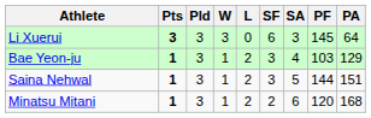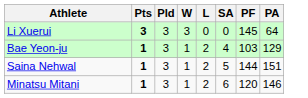 <table class=wikitable style="text-align:center">
 <tr>
 <th width=175>Athlete</th>
 <th width=20>Pts</th>
 <th width=20>Pld</th>
 <th width=20>W</th>
 <th width=20>L</th>
-<th width=20>SF</th>
 <th width=20>SA</th>
 <th width=20>PF</th>
 <th width=20>PA</th>
 </tr>
 <tr bgcolor=ccffcc>
 <td style="text-align:left"> <a href='#'>Li Xuerui</a></td>
 <td><strong>3</strong></td>
 <td>3</td>
 <td>3</td>
 <td>0</td>
-<td>6</td>
-<td>3</td>
+<td>0</td>
 <td>145</td>
 <td>64</td>
 </tr>
 <tr bgcolor=ccffcc>
 <td style="text-align:left"> <a href='#'>Bae Yeon-ju</a></td>
 <td><strong>1</strong></td>
 <td>3</td>
 <td>1</td>
 <td>2</td>
-<td>3</td>
 <td>4</td>
 <td>103</td>
 <td>129</td>
 </tr>
 <tr bgcolor=>
 <td style="text-align:left"> <a href='#'>Saina Nehwal</a></td>
 <td><strong>1</strong></td>
 <td>3</td>
 <td>1</td>
 <td>2</td>
-<td>3</td>
 <td>5</td>
 <td>144</td>
 <td>151</td>
 </tr>
 <tr bgcolor=>
 <td style="text-align:left"> <a href='#'>Minatsu Mitani</a></td>
 <td><strong>1</strong></td>
 <td>3</td>
 <td>1</td>
 <td>2</td>
-<td>2</td>
 <td>6</td>
 <td>120</td>
-<td>168</td>
+<td>146</td>
 </tr>
 </table>
